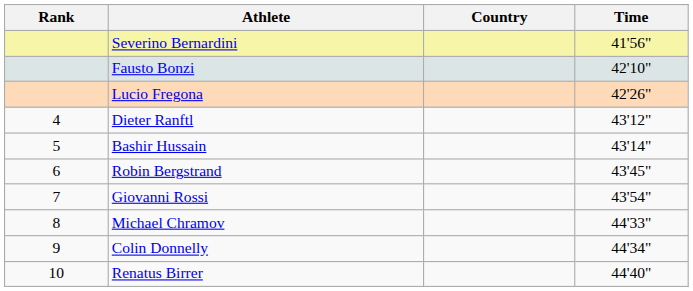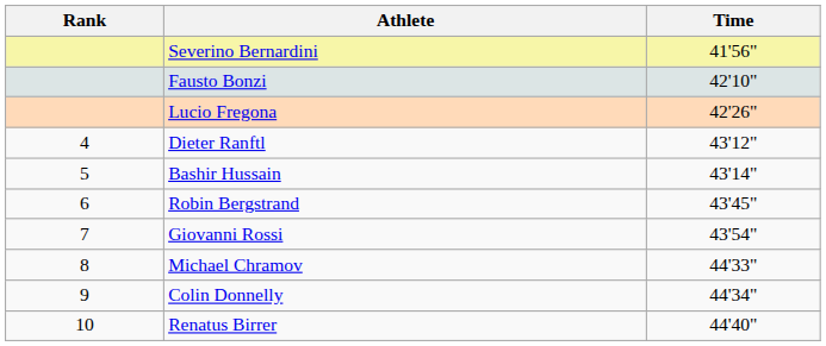 <table class="wikitable" width=40% style="font-size:90%; text-align:center;">
 <tr>
 <th>Rank</th>
 <th>Athlete</th>
-<th>Country</th>
 <th>Time</th>
 </tr>
 <tr bgcolor="#F7F6A8">
 <td></td>
 <td align=left><a href='#'>Severino Bernardini</a></td>
-<td align=left></td>
 <td>41'56"</td>
 </tr>
 <tr bgcolor="#DCE5E5">
 <td></td>
 <td align=left><a href='#'>Fausto Bonzi</a></td>
-<td align=left></td>
 <td>42'10"</td>
 </tr>
 <tr bgcolor="#FFDAB9">
 <td></td>
 <td align=left><a href='#'>Lucio Fregona</a></td>
-<td align=left></td>
 <td>42'26"</td>
 </tr>
 <tr>
 <td>4</td>
 <td align=left><a href='#'>Dieter Ranftl</a></td>
-<td align=left></td>
 <td>43'12"</td>
 </tr>
 <tr>
 <td>5</td>
 <td align=left><a href='#'>Bashir Hussain</a></td>
-<td align=left></td>
 <td>43'14"</td>
 </tr>
 <tr>
 <td>6</td>
 <td align=left><a href='#'>Robin Bergstrand</a></td>
-<td align=left></td>
 <td>43'45"</td>
 </tr>
 <tr>
 <td>7</td>
 <td align=left><a href='#'>Giovanni Rossi</a></td>
-<td align=left></td>
 <td>43'54"</td>
 </tr>
 <tr>
 <td>8</td>
 <td align=left><a href='#'>Michael Chramov</a></td>
-<td align=left></td>
 <td>44'33"</td>
 </tr>
 <tr>
 <td>9</td>
 <td align=left><a href='#'>Colin Donnelly</a></td>
-<td align=left></td>
 <td>44'34"</td>
 </tr>
 <tr>
 <td>10</td>
 <td align=left><a href='#'>Renatus Birrer</a></td>
-<td align=left></td>
 <td>44'40"</td>
 </tr>
 </table>
